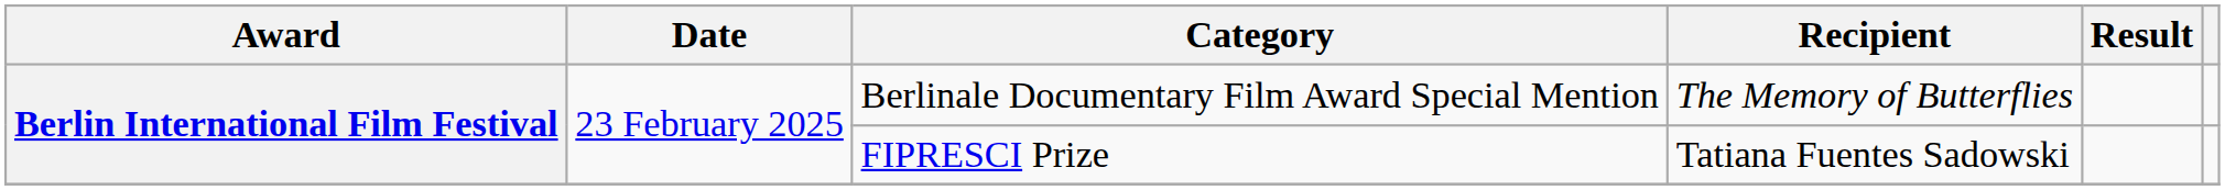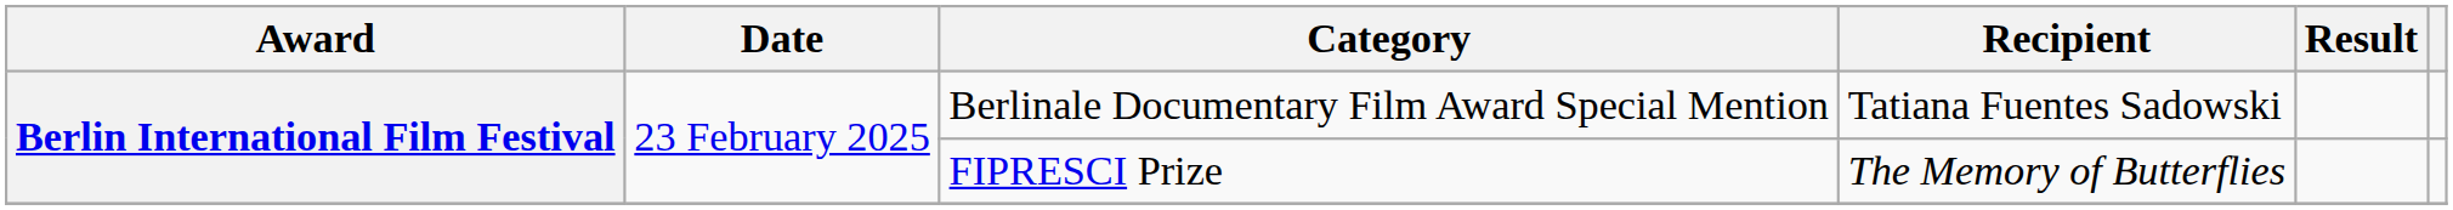 <table class="wikitable sortable plainrowheaders">
 <tr>
 <th>Award</th>
 <th>Date</th>
 <th>Category</th>
 <th>Recipient</th>
 <th>Result</th>
 <th></th>
 </tr>
 <tr>
 <th scope="row" rowspan="2"><a href='#'>Berlin International Film Festival</a></th>
 <td rowspan="2"><a href='#'>23 February 2025</a></td>
 <td>Berlinale Documentary Film Award Special Mention</td>
-<td><em>The Memory of Butterflies</em></td>
+<td>Tatiana Fuentes Sadowski</td>
 <td></td>
 <td align="center"></td>
 </tr>
 <tr>
 <td><a href='#'>FIPRESCI</a> Prize</td>
-<td>Tatiana Fuentes Sadowski</td>
+<td><em>The Memory of Butterflies</em></td>
 <td></td>
 <td align="center"></td>
 </tr>
 <tr>
 </tr>
 </table>
